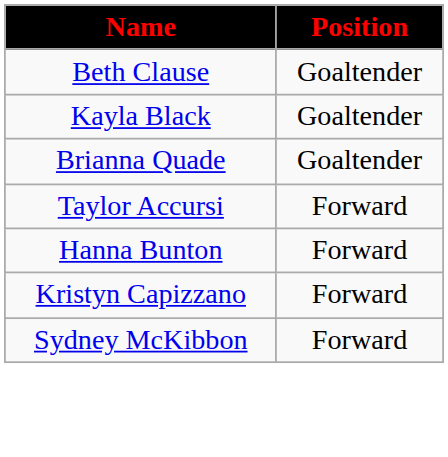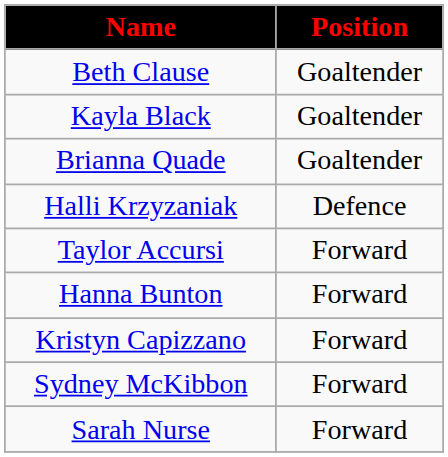 <table class="wikitable" style="width:40%;">
 <tr style="text-align:center; background:black; color:red;">
 <td><strong>Name</strong></td>
 <td><strong>Position</strong></td>
 </tr>
 <tr style="text-align:center;" bgcolor="">
 <td><a href='#'>Beth Clause</a></td>
 <td>Goaltender</td>
 </tr>
 <tr style="text-align:center;" bgcolor="">
 <td><a href='#'>Kayla Black</a></td>
 <td>Goaltender</td>
 </tr>
 <tr style="text-align:center;" bgcolor="">
 <td><a href='#'>Brianna Quade</a></td>
 <td>Goaltender</td>
 </tr>
 <tr style="text-align:center;" bgcolor="">
+<td><a href='#'>Halli Krzyzaniak</a></td>
+<td>Defence</td>
+</tr>
+<tr style="text-align:center;" bgcolor="">
 <td><a href='#'>Taylor Accursi</a></td>
 <td>Forward</td>
 </tr>
 <tr style="text-align:center;" bgcolor="">
 <td><a href='#'>Hanna Bunton</a></td>
 <td>Forward</td>
 </tr>
 <tr style="text-align:center;" bgcolor="">
 <td><a href='#'>Kristyn Capizzano</a></td>
 <td>Forward</td>
 </tr>
 <tr style="text-align:center;" bgcolor="">
 <td><a href='#'>Sydney McKibbon</a></td>
 <td>Forward</td>
 </tr>
+<tr style="text-align:center;" bgcolor="">
+<td><a href='#'>Sarah Nurse</a></td>
+<td>Forward</td>
+</tr>
 </table>
